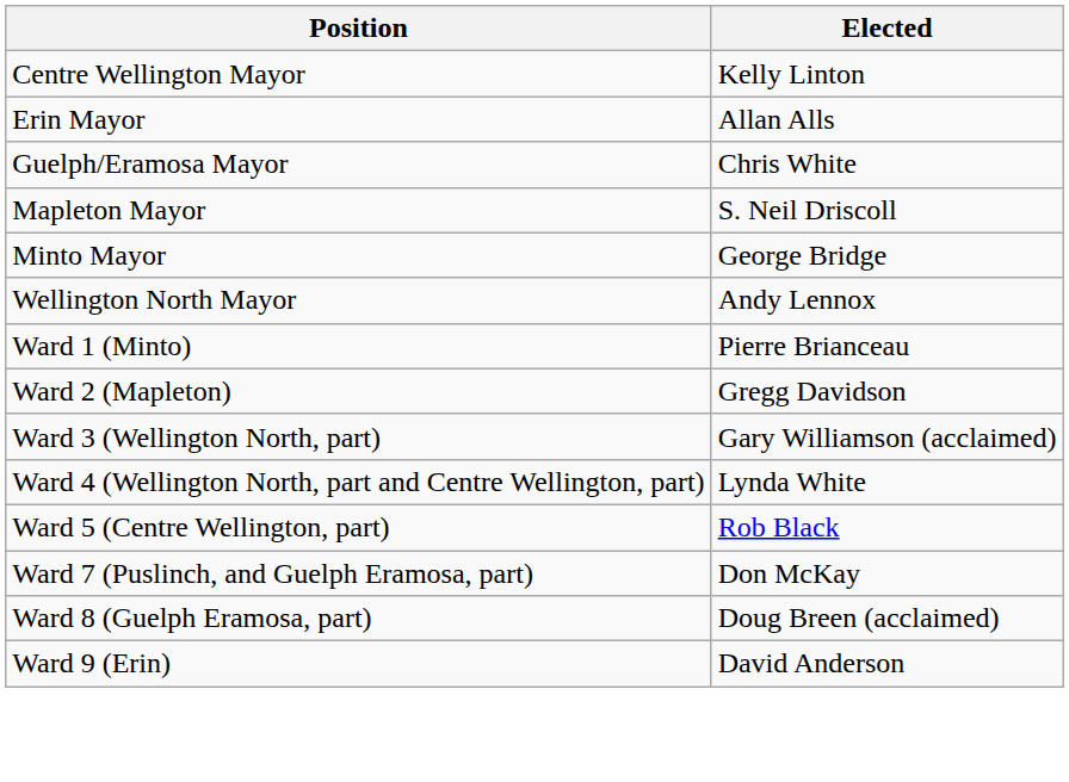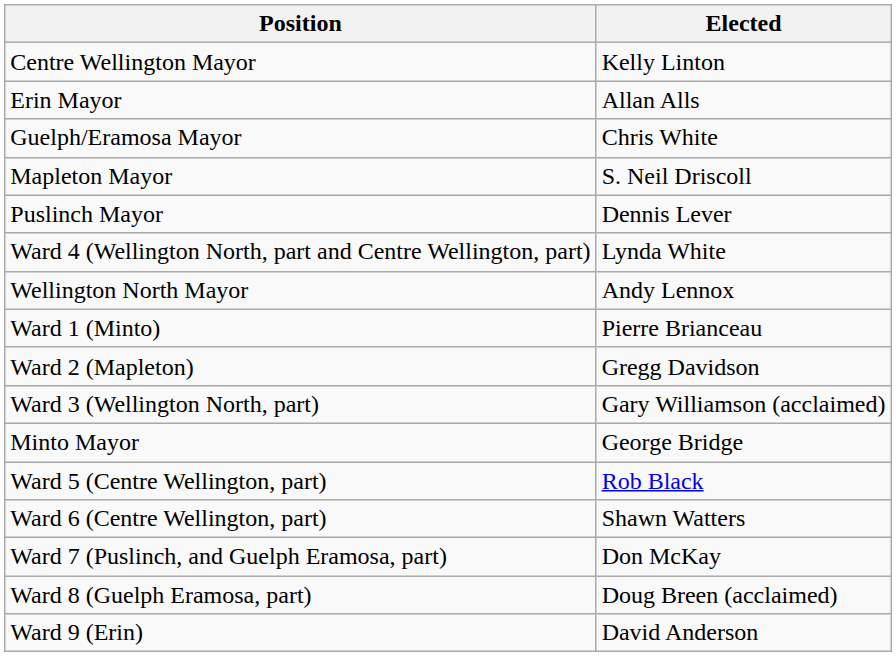 <table class="wikitable">
 <tr>
 <th>Position</th>
 <th>Elected</th>
 </tr>
 <tr>
 <td>Centre Wellington Mayor</td>
 <td>Kelly Linton</td>
 </tr>
 <tr>
 <td>Erin Mayor</td>
 <td>Allan Alls</td>
 </tr>
 <tr>
 <td>Guelph/Eramosa Mayor</td>
 <td>Chris White</td>
 </tr>
 <tr>
 <td>Mapleton Mayor</td>
 <td>S. Neil Driscoll</td>
 </tr>
 <tr>
-<td>Minto Mayor</td>
-<td>George Bridge</td>
+<td>Puslinch Mayor</td>
+<td>Dennis Lever</td>
+</tr>
+<tr>
+<td>Ward 4 (Wellington North, part and Centre Wellington, part)</td>
+<td>Lynda White</td>
 </tr>
 <tr>
 <td>Wellington North Mayor</td>
 <td>Andy Lennox</td>
 </tr>
 <tr>
 <td>Ward 1 (Minto)</td>
 <td>Pierre Brianceau</td>
 </tr>
 <tr>
 <td>Ward 2 (Mapleton)</td>
 <td>Gregg Davidson</td>
 </tr>
 <tr>
 <td>Ward 3 (Wellington North, part)</td>
 <td>Gary Williamson (acclaimed)</td>
 </tr>
 <tr>
-<td>Ward 4 (Wellington North, part and Centre Wellington, part)</td>
-<td>Lynda White</td>
+<td>Minto Mayor</td>
+<td>George Bridge</td>
 </tr>
 <tr>
 <td>Ward 5 (Centre Wellington, part)</td>
 <td><a href='#'>Rob Black</a></td>
+</tr>
+<tr>
+<td>Ward 6 (Centre Wellington, part)</td>
+<td>Shawn Watters</td>
 </tr>
 <tr>
 <td>Ward 7 (Puslinch, and Guelph Eramosa, part)</td>
 <td>Don McKay</td>
 </tr>
 <tr>
 <td>Ward 8 (Guelph Eramosa, part)</td>
 <td>Doug Breen (acclaimed)</td>
 </tr>
 <tr>
 <td>Ward 9 (Erin)</td>
 <td>David Anderson</td>
 </tr>
 </table>
